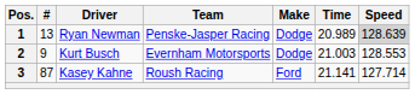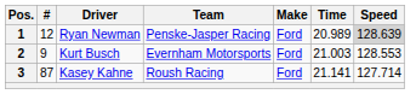 <table class="wikitable" style="font-size:95%">
 <tr>
 <th>Pos.</th>
 <th>#</th>
 <th>Driver</th>
 <th>Team</th>
 <th>Make</th>
 <th>Time</th>
 <th>Speed</th>
 </tr>
 <tr>
 <th>1</th>
-<td>13</td>
+<td>12</td>
 <td><a href='#'>Ryan Newman</a></td>
 <td><a href='#'>Penske-Jasper Racing</a></td>
-<td><a href='#'>Dodge</a></td>
+<td><a href='#'>Ford</a></td>
 <td>20.989</td>
 <td style="background: lightgrey;">128.639</td>
 </tr>
 <tr>
 <th>2</th>
 <td>9</td>
 <td><a href='#'>Kurt Busch</a></td>
 <td><a href='#'>Evernham Motorsports</a></td>
-<td><a href='#'>Dodge</a></td>
+<td><a href='#'>Ford</a></td>
 <td>21.003</td>
 <td>128.553</td>
 </tr>
 <tr>
 <th>3</th>
 <td>87</td>
 <td><a href='#'>Kasey Kahne</a></td>
 <td><a href='#'>Roush Racing</a></td>
 <td><a href='#'>Ford</a></td>
 <td>21.141</td>
 <td>127.714</td>
 </tr>
 <tr>
 <th colspan="7"></th>
 </tr>
 </table>
